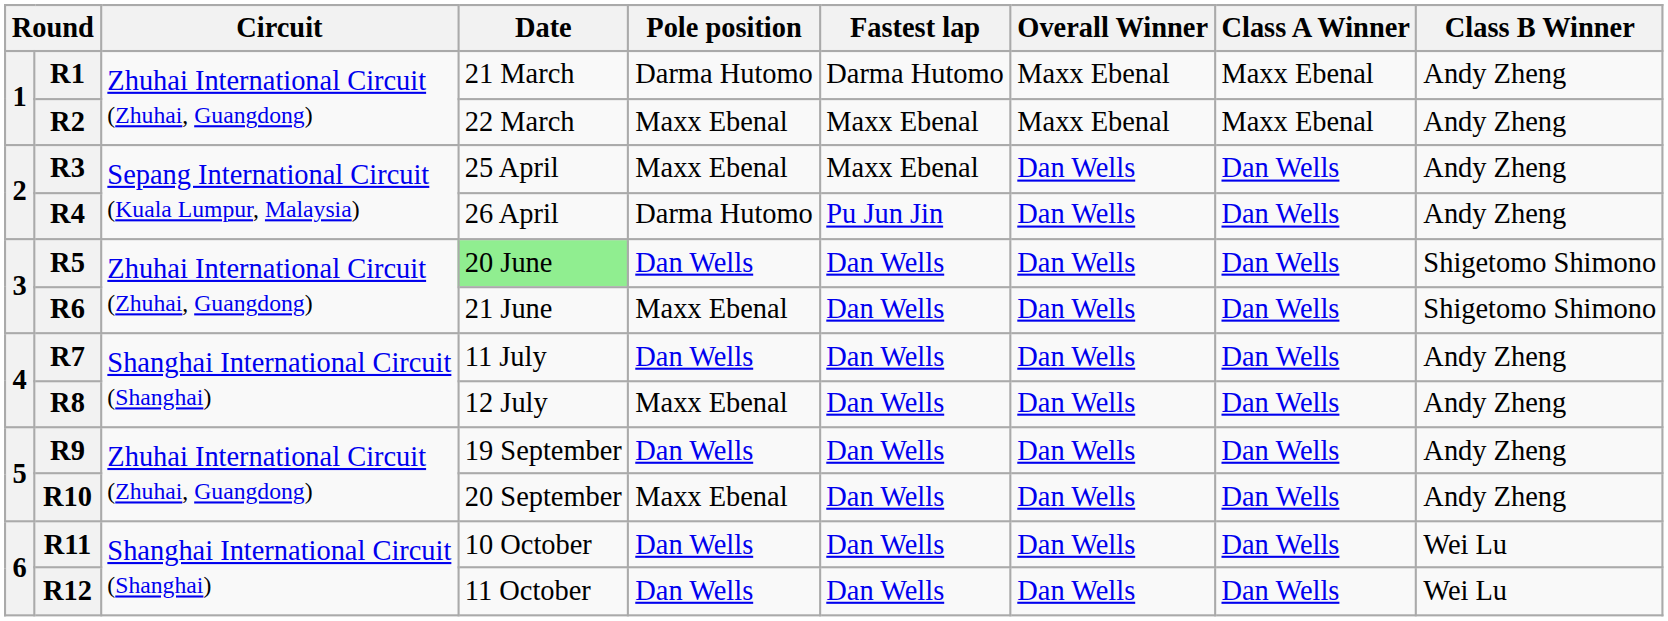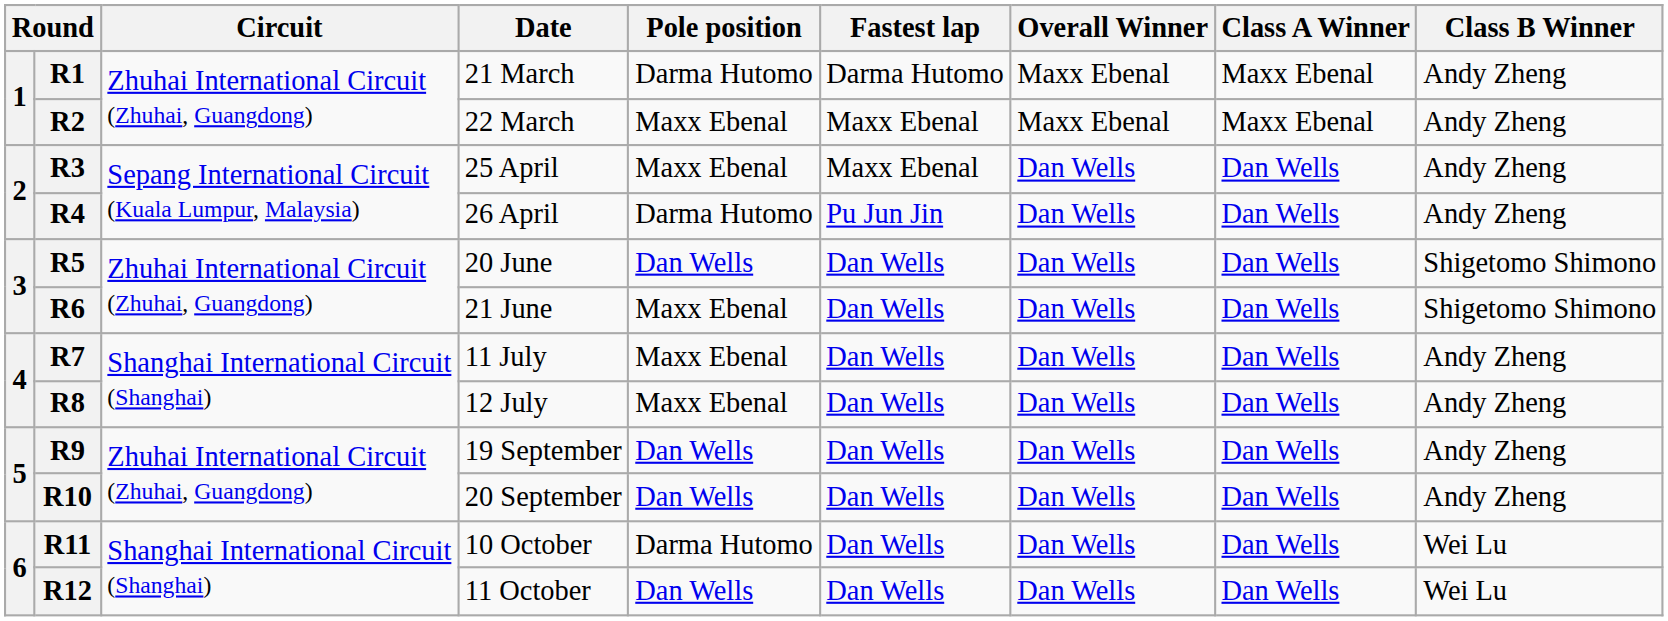 <table class="wikitable" style="font-size: 85%">
 <tr>
 <th colspan=2>Round</th>
 <th>Circuit</th>
 <th>Date</th>
 <th>Pole position</th>
 <th>Fastest lap</th>
 <th>Overall Winner</th>
 <th>Class A Winner</th>
 <th>Class B Winner</th>
 </tr>
 <tr>
 <th rowspan=2>1</th>
 <th>R1</th>
 <td rowspan=2><a href='#'>Zhuhai International Circuit</a><br><small>(<a href='#'>Zhuhai</a>, <a href='#'>Guangdong</a>)</small></td>
 <td>21 March</td>
 <td> Darma Hutomo</td>
 <td> Darma Hutomo</td>
 <td> Maxx Ebenal</td>
 <td> Maxx Ebenal</td>
 <td> Andy Zheng</td>
 </tr>
 <tr>
 <th>R2</th>
 <td>22 March</td>
 <td> Maxx Ebenal</td>
 <td> Maxx Ebenal</td>
 <td> Maxx Ebenal</td>
 <td> Maxx Ebenal</td>
 <td> Andy Zheng</td>
 </tr>
 <tr>
 <th rowspan=2>2</th>
 <th>R3</th>
 <td rowspan=2><a href='#'>Sepang International Circuit</a><br><small>(<a href='#'>Kuala Lumpur</a>, <a href='#'>Malaysia</a>)</small></td>
 <td>25 April</td>
 <td> Maxx Ebenal</td>
 <td> Maxx Ebenal</td>
 <td> <a href='#'>Dan Wells</a></td>
 <td> <a href='#'>Dan Wells</a></td>
 <td> Andy Zheng</td>
 </tr>
 <tr>
 <th>R4</th>
 <td>26 April</td>
 <td> Darma Hutomo</td>
 <td> <a href='#'>Pu Jun Jin</a></td>
 <td> <a href='#'>Dan Wells</a></td>
 <td> <a href='#'>Dan Wells</a></td>
 <td> Andy Zheng</td>
 </tr>
 <tr>
 <th rowspan=2>3</th>
 <th>R5</th>
 <td rowspan=2><a href='#'>Zhuhai International Circuit</a><br><small>(<a href='#'>Zhuhai</a>, <a href='#'>Guangdong</a>)</small></td>
-<td style="background: lightgreen;">20 June</td>
+<td>20 June</td>
 <td> <a href='#'>Dan Wells</a></td>
 <td> <a href='#'>Dan Wells</a></td>
 <td> <a href='#'>Dan Wells</a></td>
 <td> <a href='#'>Dan Wells</a></td>
 <td> Shigetomo Shimono</td>
 </tr>
 <tr>
 <th>R6</th>
 <td>21 June</td>
 <td> Maxx Ebenal</td>
 <td> <a href='#'>Dan Wells</a></td>
 <td> <a href='#'>Dan Wells</a></td>
 <td> <a href='#'>Dan Wells</a></td>
 <td> Shigetomo Shimono</td>
 </tr>
 <tr>
 <th rowspan=2>4</th>
 <th>R7</th>
 <td rowspan=2><a href='#'>Shanghai International Circuit</a><br><small>(<a href='#'>Shanghai</a>)</small></td>
 <td>11 July</td>
-<td> <a href='#'>Dan Wells</a></td>
+<td> Maxx Ebenal</td>
 <td> <a href='#'>Dan Wells</a></td>
 <td> <a href='#'>Dan Wells</a></td>
 <td> <a href='#'>Dan Wells</a></td>
 <td> Andy Zheng</td>
 </tr>
 <tr>
 <th>R8</th>
 <td>12 July</td>
 <td> Maxx Ebenal</td>
 <td> <a href='#'>Dan Wells</a></td>
 <td> <a href='#'>Dan Wells</a></td>
 <td> <a href='#'>Dan Wells</a></td>
 <td> Andy Zheng</td>
 </tr>
 <tr>
 <th rowspan=2>5</th>
 <th>R9</th>
 <td rowspan=2><a href='#'>Zhuhai International Circuit</a><br><small>(<a href='#'>Zhuhai</a>, <a href='#'>Guangdong</a>)</small></td>
 <td>19 September</td>
 <td> <a href='#'>Dan Wells</a></td>
 <td> <a href='#'>Dan Wells</a></td>
 <td> <a href='#'>Dan Wells</a></td>
 <td> <a href='#'>Dan Wells</a></td>
 <td> Andy Zheng</td>
 </tr>
 <tr>
 <th>R10</th>
 <td>20 September</td>
-<td> Maxx Ebenal</td>
+<td> <a href='#'>Dan Wells</a></td>
 <td> <a href='#'>Dan Wells</a></td>
 <td> <a href='#'>Dan Wells</a></td>
 <td> <a href='#'>Dan Wells</a></td>
 <td> Andy Zheng</td>
 </tr>
 <tr>
 <th rowspan=2>6</th>
 <th>R11</th>
 <td rowspan=2><a href='#'>Shanghai International Circuit</a><br><small>(<a href='#'>Shanghai</a>)</small></td>
 <td>10 October</td>
-<td> <a href='#'>Dan Wells</a></td>
+<td> Darma Hutomo</td>
 <td> <a href='#'>Dan Wells</a></td>
 <td> <a href='#'>Dan Wells</a></td>
 <td> <a href='#'>Dan Wells</a></td>
 <td> Wei Lu</td>
 </tr>
 <tr>
 <th>R12</th>
 <td>11 October</td>
 <td> <a href='#'>Dan Wells</a></td>
 <td> <a href='#'>Dan Wells</a></td>
 <td> <a href='#'>Dan Wells</a></td>
 <td> <a href='#'>Dan Wells</a></td>
 <td> Wei Lu</td>
 </tr>
 </table>
